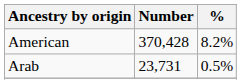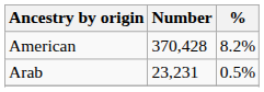 <table class="wikitable sortable" font-size:75%">
 <tr>
 <th>Ancestry by origin</th>
 <th>Number</th>
 <th>%</th>
 </tr>
 <tr>
 <td>American</td>
 <td>370,428</td>
 <td>8.2%</td>
 </tr>
 <tr>
 <td>Arab</td>
-<td>23,731</td>
+<td>23,231</td>
 <td>0.5%</td>
 </tr>
 <tr>
 </tr>
 <tr class="sortbottom">
 </tr>
 <tr>
 </tr>
 </table>
